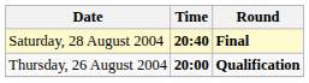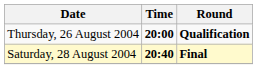 <table class="wikitable">
 <tr>
 <th>Date</th>
 <th>Time</th>
 <th>Round</th>
 </tr>
 <tr>
+<td>Thursday, 26 August 2004</td>
+<td><strong>20:00</strong></td>
+<td><strong>Qualification</strong></td>
+</tr>
+<tr>
 <td style=background:lemonchiffon>Saturday, 28 August 2004</td>
 <td style=background:lemonchiffon><strong>20:40</strong></td>
 <td style=background:lemonchiffon><strong>Final</strong></td>
 </tr>
 <tr>
-<td>Thursday, 26 August 2004</td>
-<td><strong>20:00</strong></td>
-<td><strong>Qualification</strong></td>
-</tr>
-<tr>
 </tr>
 </table>
